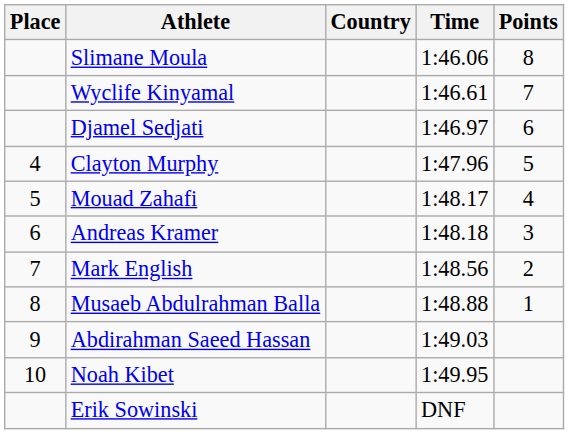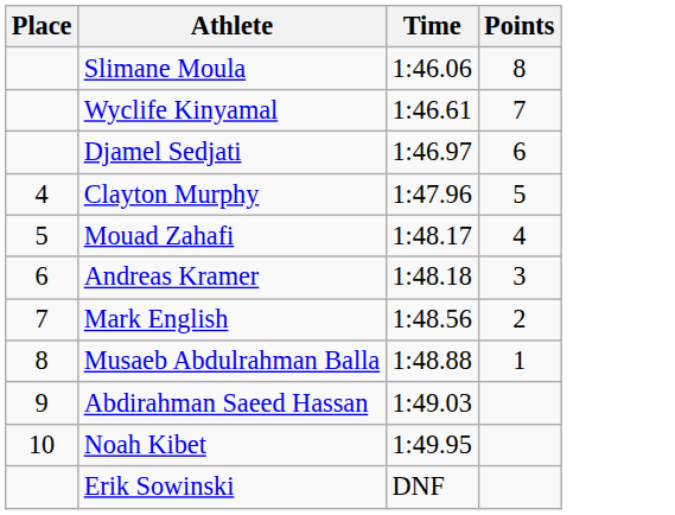 <table class="wikitable">
 <tr>
 <th>Place</th>
 <th>Athlete</th>
-<th>Country</th>
 <th>Time</th>
 <th>Points</th>
 </tr>
 <tr>
 <td align=center></td>
 <td><a href='#'>Slimane Moula</a></td>
-<td></td>
 <td>1:46.06</td>
 <td align=center>8</td>
 </tr>
 <tr>
 <td align=center></td>
 <td><a href='#'>Wyclife Kinyamal</a></td>
-<td></td>
 <td>1:46.61</td>
 <td align=center>7</td>
 </tr>
 <tr>
 <td align=center></td>
 <td><a href='#'>Djamel Sedjati</a></td>
-<td></td>
 <td>1:46.97</td>
 <td align=center>6</td>
 </tr>
 <tr>
 <td align=center>4</td>
 <td><a href='#'>Clayton Murphy</a></td>
-<td></td>
 <td>1:47.96</td>
 <td align=center>5</td>
 </tr>
 <tr>
 <td align=center>5</td>
 <td><a href='#'>Mouad Zahafi</a></td>
-<td></td>
 <td>1:48.17</td>
 <td align=center>4</td>
 </tr>
 <tr>
 <td align=center>6</td>
 <td><a href='#'>Andreas Kramer</a></td>
-<td></td>
 <td>1:48.18</td>
 <td align=center>3</td>
 </tr>
 <tr>
 <td align=center>7</td>
 <td><a href='#'>Mark English</a></td>
-<td></td>
 <td>1:48.56</td>
 <td align=center>2</td>
 </tr>
 <tr>
 <td align=center>8</td>
 <td><a href='#'>Musaeb Abdulrahman Balla</a></td>
-<td></td>
 <td>1:48.88</td>
 <td align=center>1</td>
 </tr>
 <tr>
 <td align=center>9</td>
 <td><a href='#'>Abdirahman Saeed Hassan</a></td>
-<td></td>
 <td>1:49.03</td>
 <td align=center></td>
 </tr>
 <tr>
 <td align=center>10</td>
 <td><a href='#'>Noah Kibet</a></td>
-<td></td>
 <td>1:49.95</td>
 <td align=center></td>
 </tr>
 <tr>
 <td align=center></td>
 <td><a href='#'>Erik Sowinski</a></td>
-<td></td>
 <td>DNF</td>
 <td align=center></td>
 </tr>
 </table>
